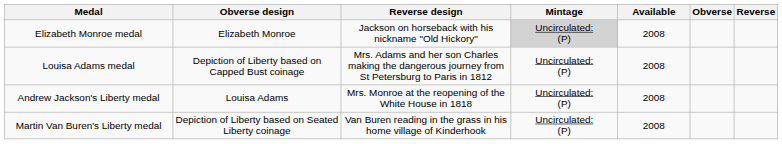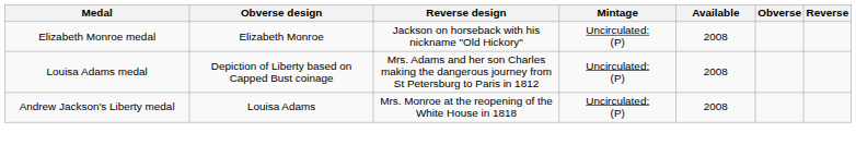 <table class="wikitable">
 <tr>
 <th width="25%">Medal</th>
 <th width="25%">Obverse design</th>
 <th width="25%">Reverse design</th>
 <th width="15%">Mintage</th>
 <th width="10%">Available</th>
 <th>Obverse</th>
 <th>Reverse</th>
 </tr>
 <tr>
 <td align="center">Elizabeth Monroe medal</td>
 <td align="center">Elizabeth Monroe</td>
 <td align="center">Jackson on horseback with his nickname "Old Hickory"</td>
-<td align="center" style="background: lightgrey;"><u>Uncirculated:</u><br> (P)</td>
+<td align="center"><u>Uncirculated:</u><br> (P)</td>
 <td align="center">2008</td>
 <td></td>
 <td></td>
 </tr>
 <tr>
 <td align="center">Louisa Adams medal</td>
 <td align="center">Depiction of Liberty based on Capped Bust coinage</td>
 <td align="center">Mrs. Adams and her son Charles making the dangerous journey from St Petersburg to Paris in 1812</td>
 <td align="center"><u>Uncirculated:</u><br> (P)</td>
 <td align="center">2008</td>
 <td></td>
 <td></td>
 </tr>
 <tr>
 <td align="center">Andrew Jackson's Liberty medal</td>
 <td align="center">Louisa Adams</td>
 <td align="center">Mrs. Monroe at the reopening of the White House in 1818</td>
 <td align="center"><u>Uncirculated:</u><br> (P)</td>
 <td align="center">2008</td>
 <td></td>
 <td></td>
 </tr>
-<tr>
-<td align="center">Martin Van Buren's Liberty medal</td>
-<td align="center">Depiction of Liberty based on Seated Liberty coinage</td>
-<td align="center">Van Buren reading in the grass in his home village of Kinderhook</td>
-<td align="center"><u>Uncirculated:</u><br> (P)</td>
-<td align="center">2008</td>
-<td></td>
-<td></td>
-</tr>
 </table>
